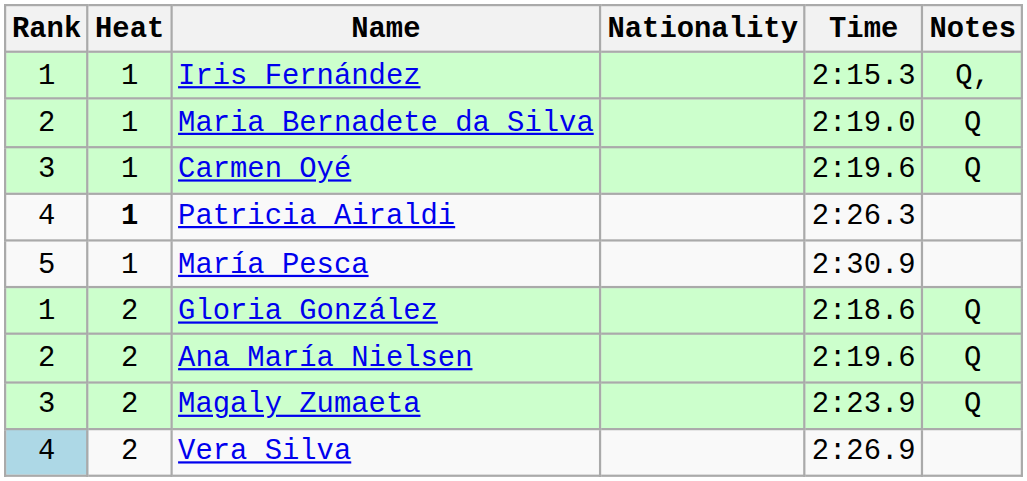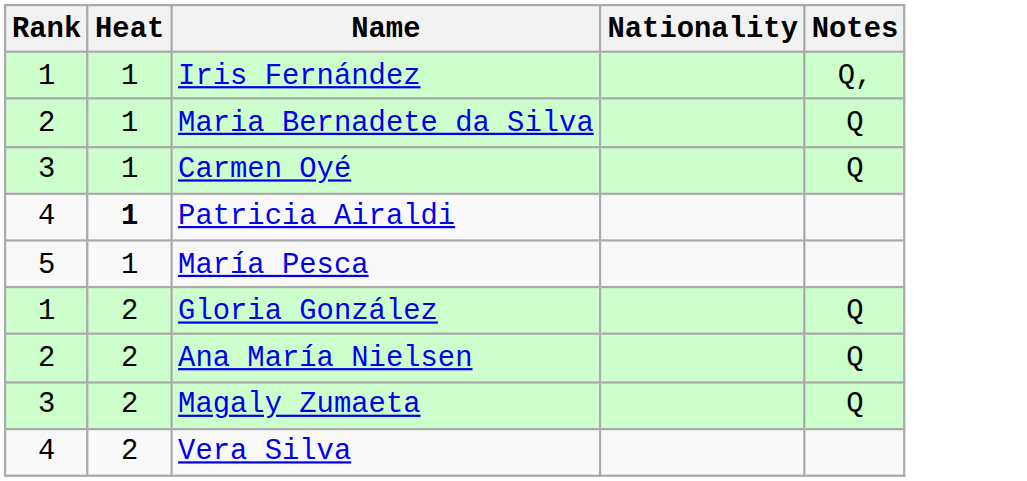 <table class="wikitable sortable" style="text-align:center">
 <tr>
 <th>Rank</th>
 <th>Heat</th>
 <th>Name</th>
 <th>Nationality</th>
-<th>Time</th>
 <th>Notes</th>
 </tr>
 <tr bgcolor=ccffcc>
 <td>1</td>
 <td>1</td>
 <td align=left><a href='#'>Iris Fernández</a></td>
 <td align=left></td>
-<td>2:15.3</td>
 <td>Q, </td>
 </tr>
 <tr bgcolor=ccffcc>
 <td>2</td>
 <td>1</td>
 <td align=left><a href='#'>Maria Bernadete da Silva</a></td>
 <td align=left></td>
-<td>2:19.0</td>
 <td>Q</td>
 </tr>
 <tr bgcolor=ccffcc>
 <td>3</td>
 <td>1</td>
 <td align=left><a href='#'>Carmen Oyé</a></td>
 <td align=left></td>
-<td>2:19.6</td>
 <td>Q</td>
 </tr>
 <tr>
 <td>4</td>
 <td><strong>1</strong></td>
 <td align=left><a href='#'>Patricia Airaldi</a></td>
 <td align=left></td>
-<td>2:26.3</td>
 <td></td>
 </tr>
 <tr>
 <td>5</td>
 <td>1</td>
 <td align=left><a href='#'>María Pesca</a></td>
 <td align=left></td>
-<td>2:30.9</td>
 <td></td>
 </tr>
 <tr bgcolor=ccffcc>
 <td>1</td>
 <td>2</td>
 <td align=left><a href='#'>Gloria González</a></td>
 <td align=left></td>
-<td>2:18.6</td>
 <td>Q</td>
 </tr>
 <tr bgcolor=ccffcc>
 <td>2</td>
 <td>2</td>
 <td align=left><a href='#'>Ana María Nielsen</a></td>
 <td align=left></td>
-<td>2:19.6</td>
 <td>Q</td>
 </tr>
 <tr bgcolor=ccffcc>
 <td>3</td>
 <td>2</td>
 <td align=left><a href='#'>Magaly Zumaeta</a></td>
 <td align=left></td>
-<td>2:23.9</td>
 <td>Q</td>
 </tr>
 <tr>
-<td style="background: lightblue;">4</td>
+<td>4</td>
 <td>2</td>
 <td align=left><a href='#'>Vera Silva</a></td>
 <td align=left></td>
-<td>2:26.9</td>
 <td></td>
 </tr>
 </table>
